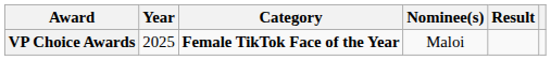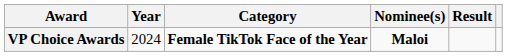 <table class="wikitable sortable plainrowheaders" style="text-align:center;">
 <tr>
 <th scope="col">Award</th>
 <th scope="col">Year</th>
 <th scope="col">Category</th>
 <th scope="col">Nominee(s)</th>
 <th scope="col">Result</th>
 <th scope="col"></th>
 </tr>
 <tr>
 <th scope="row">VP Choice Awards</th>
-<td>2025</td>
+<td>2024</td>
 <td><strong>Female TikTok Face of the Year</strong></td>
-<td>Maloi</td>
+<td><strong>Maloi</strong></td>
 <td></td>
 <td></td>
 </tr>
 </table>
